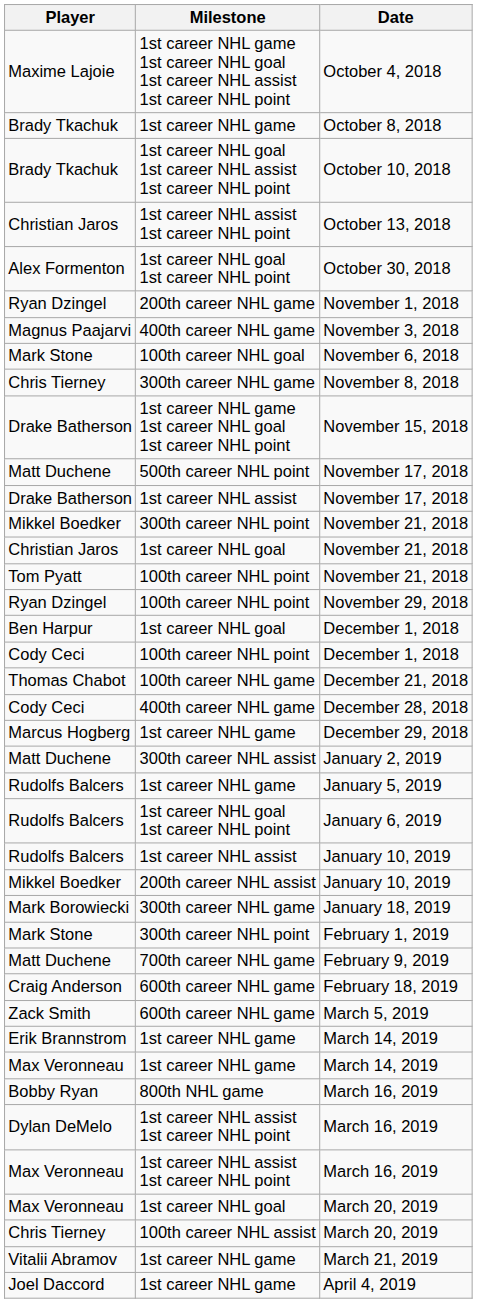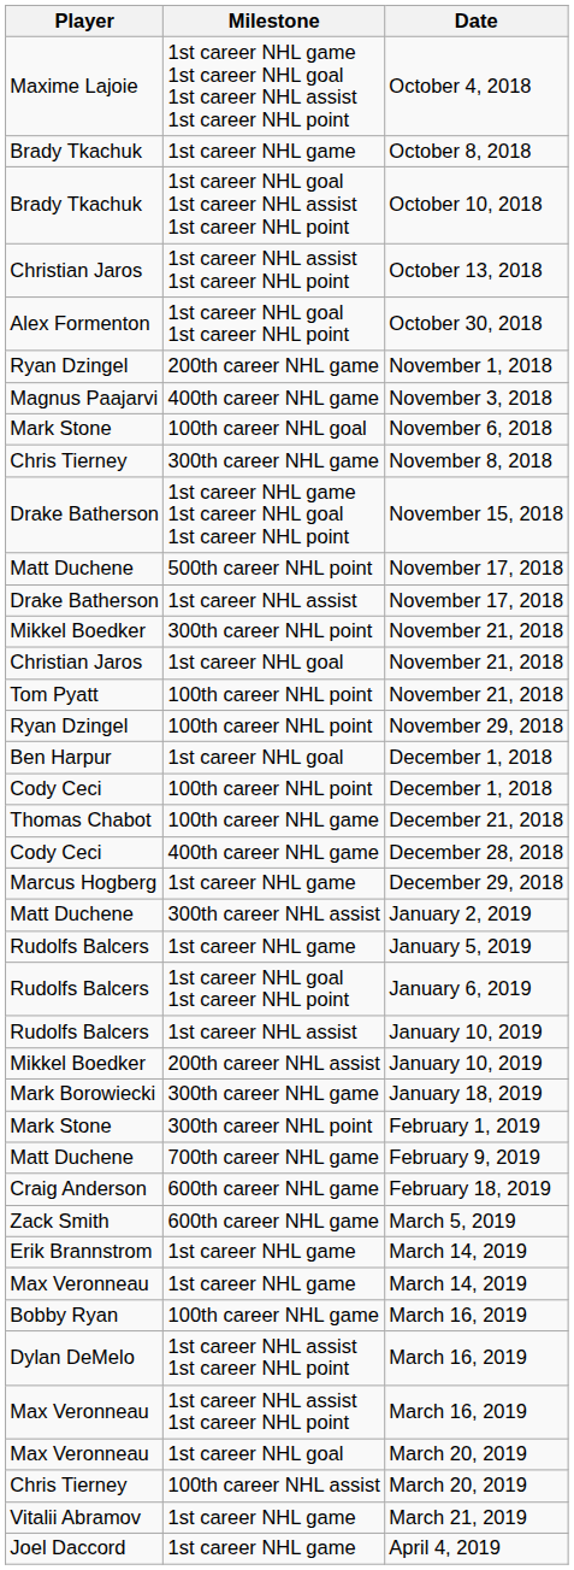 <table class="wikitable">
 <tr>
 <th>Player</th>
 <th>Milestone</th>
 <th>Date</th>
 </tr>
 <tr>
 <td>Maxime Lajoie</td>
 <td>1st career NHL game<br>1st career NHL goal<br>1st career NHL assist<br>1st career NHL point</td>
 <td>October 4, 2018</td>
 </tr>
 <tr>
 <td>Brady Tkachuk</td>
 <td>1st career NHL game</td>
 <td>October 8, 2018</td>
 </tr>
 <tr>
 <td>Brady Tkachuk</td>
 <td>1st career NHL goal<br>1st career NHL assist<br>1st career NHL point</td>
 <td>October 10, 2018</td>
 </tr>
 <tr>
 <td>Christian Jaros</td>
 <td>1st career NHL assist<br>1st career NHL point</td>
 <td>October 13, 2018</td>
 </tr>
 <tr>
 <td>Alex Formenton</td>
 <td>1st career NHL goal<br>1st career NHL point</td>
 <td>October 30, 2018</td>
 </tr>
 <tr>
 <td>Ryan Dzingel</td>
 <td>200th career NHL game</td>
 <td>November 1, 2018</td>
 </tr>
 <tr>
 <td>Magnus Paajarvi</td>
 <td>400th career NHL game</td>
 <td>November 3, 2018</td>
 </tr>
 <tr>
 <td>Mark Stone</td>
 <td>100th career NHL goal</td>
 <td>November 6, 2018</td>
 </tr>
 <tr>
 <td>Chris Tierney</td>
 <td>300th career NHL game</td>
 <td>November 8, 2018</td>
 </tr>
 <tr>
 <td>Drake Batherson</td>
 <td>1st career NHL game<br>1st career NHL goal<br>1st career NHL point</td>
 <td>November 15, 2018</td>
 </tr>
 <tr>
 <td>Matt Duchene</td>
 <td>500th career NHL point</td>
 <td>November 17, 2018</td>
 </tr>
 <tr>
 <td>Drake Batherson</td>
 <td>1st career NHL assist</td>
 <td>November 17, 2018</td>
 </tr>
 <tr>
 <td>Mikkel Boedker</td>
 <td>300th career NHL point</td>
 <td>November 21, 2018</td>
 </tr>
 <tr>
 <td>Christian Jaros</td>
 <td>1st career NHL goal</td>
 <td>November 21, 2018</td>
 </tr>
 <tr>
 <td>Tom Pyatt</td>
 <td>100th career NHL point</td>
 <td>November 21, 2018</td>
 </tr>
 <tr>
 <td>Ryan Dzingel</td>
 <td>100th career NHL point</td>
 <td>November 29, 2018</td>
 </tr>
 <tr>
 <td>Ben Harpur</td>
 <td>1st career NHL goal</td>
 <td>December 1, 2018</td>
 </tr>
 <tr>
 <td>Cody Ceci</td>
 <td>100th career NHL point</td>
 <td>December 1, 2018</td>
 </tr>
 <tr>
 <td>Thomas Chabot</td>
 <td>100th career NHL game</td>
 <td>December 21, 2018</td>
 </tr>
 <tr>
 <td>Cody Ceci</td>
 <td>400th career NHL game</td>
 <td>December 28, 2018</td>
 </tr>
 <tr>
 <td>Marcus Hogberg</td>
 <td>1st career NHL game</td>
 <td>December 29, 2018</td>
 </tr>
 <tr>
 <td>Matt Duchene</td>
 <td>300th career NHL assist</td>
 <td>January 2, 2019</td>
 </tr>
 <tr>
 <td>Rudolfs Balcers</td>
 <td>1st career NHL game</td>
 <td>January 5, 2019</td>
 </tr>
 <tr>
 <td>Rudolfs Balcers</td>
 <td>1st career NHL goal<br>1st career NHL point</td>
 <td>January 6, 2019</td>
 </tr>
 <tr>
 <td>Rudolfs Balcers</td>
 <td>1st career NHL assist</td>
 <td>January 10, 2019</td>
 </tr>
 <tr>
 <td>Mikkel Boedker</td>
 <td>200th career NHL assist</td>
 <td>January 10, 2019</td>
 </tr>
 <tr>
 <td>Mark Borowiecki</td>
 <td>300th career NHL game</td>
 <td>January 18, 2019</td>
 </tr>
 <tr>
 <td>Mark Stone</td>
 <td>300th career NHL point</td>
 <td>February 1, 2019</td>
 </tr>
 <tr>
 <td>Matt Duchene</td>
 <td>700th career NHL game</td>
 <td>February 9, 2019</td>
 </tr>
 <tr>
 <td>Craig Anderson</td>
 <td>600th career NHL game</td>
 <td>February 18, 2019</td>
 </tr>
 <tr>
 <td>Zack Smith</td>
 <td>600th career NHL game</td>
 <td>March 5, 2019</td>
 </tr>
 <tr>
 <td>Erik Brannstrom</td>
 <td>1st career NHL game</td>
 <td>March 14, 2019</td>
 </tr>
 <tr>
 <td>Max Veronneau</td>
 <td>1st career NHL game</td>
 <td>March 14, 2019</td>
 </tr>
 <tr>
 <td>Bobby Ryan</td>
-<td>800th NHL game</td>
+<td>100th career NHL game</td>
 <td>March 16, 2019</td>
 </tr>
 <tr>
 <td>Dylan DeMelo</td>
 <td>1st career NHL assist<br>1st career NHL point</td>
 <td>March 16, 2019</td>
 </tr>
 <tr>
 <td>Max Veronneau</td>
 <td>1st career NHL assist<br>1st career NHL point</td>
 <td>March 16, 2019</td>
 </tr>
 <tr>
 <td>Max Veronneau</td>
 <td>1st career NHL goal</td>
 <td>March 20, 2019</td>
 </tr>
 <tr>
 <td>Chris Tierney</td>
 <td>100th career NHL assist</td>
 <td>March 20, 2019</td>
 </tr>
 <tr>
 <td>Vitalii Abramov</td>
 <td>1st career NHL game</td>
 <td>March 21, 2019</td>
 </tr>
 <tr>
 <td>Joel Daccord</td>
 <td>1st career NHL game</td>
 <td>April 4, 2019</td>
 </tr>
 </table>
